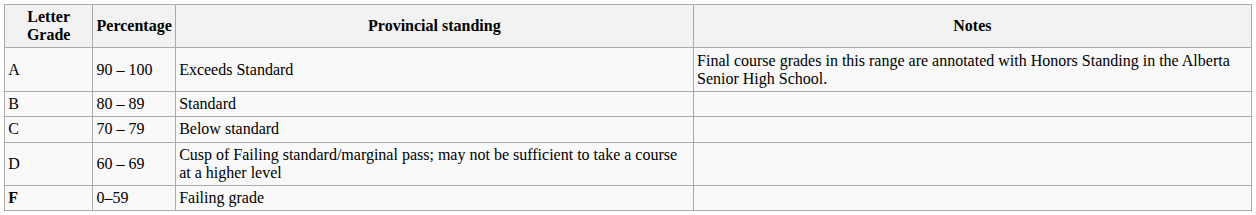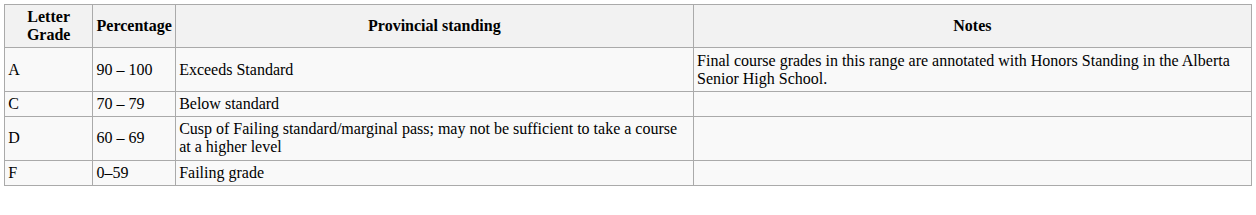 <table class="wikitable">
 <tr>
 <th>Letter Grade</th>
 <th>Percentage</th>
 <th>Provincial standing</th>
 <th>Notes</th>
 </tr>
 <tr>
 <td>A</td>
 <td>90 – 100</td>
 <td>Exceeds Standard</td>
 <td>Final course grades in this range are annotated with Honors Standing in the Alberta Senior High School.</td>
-</tr>
-<tr>
-<td>B</td>
-<td>80 – 89</td>
-<td>Standard</td>
-<td></td>
 </tr>
 <tr lll>
 <td>C</td>
 <td>70 – 79</td>
 <td>Below standard</td>
 <td></td>
 </tr>
 <tr>
 <td>D</td>
 <td>60 – 69</td>
 <td>Cusp of Failing standard/marginal pass; may not be sufficient to take a course at a higher level</td>
 <td></td>
 </tr>
 <tr>
-<td><strong>F</strong></td>
+<td>F</td>
 <td>0–59</td>
 <td>Failing grade</td>
 <td></td>
 </tr>
 </table>
